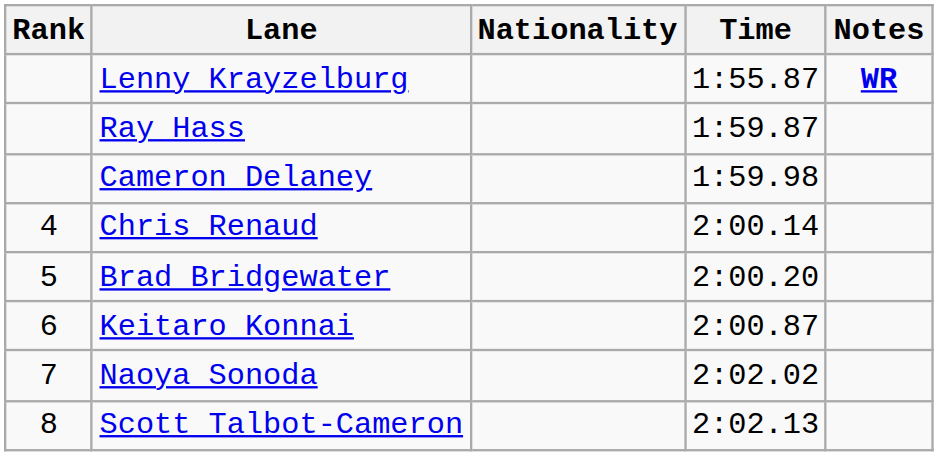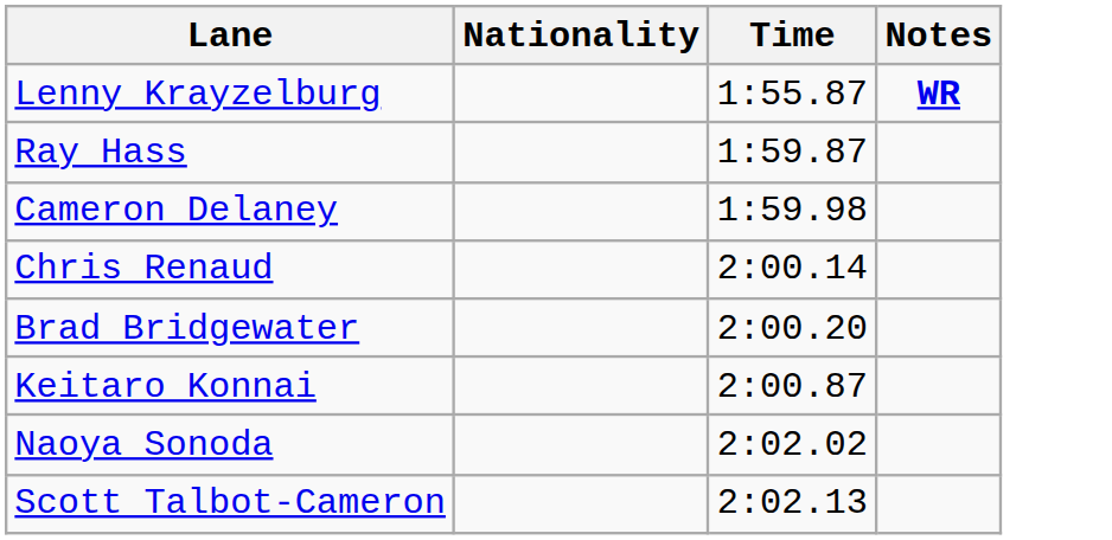 <table class="wikitable sortable" style="text-align:center">
 <tr>
-<th>Rank</th>
 <th>Lane</th>
 <th>Nationality</th>
 <th>Time</th>
 <th>Notes</th>
 </tr>
 <tr>
-<td></td>
 <td align=left><a href='#'>Lenny Krayzelburg</a></td>
 <td align=left></td>
 <td>1:55.87</td>
 <td><strong><a href='#'>WR</a></strong></td>
 </tr>
 <tr>
-<td></td>
 <td align=left><a href='#'>Ray Hass</a></td>
 <td align=left></td>
 <td>1:59.87</td>
 <td></td>
 </tr>
 <tr>
-<td></td>
 <td align=left><a href='#'>Cameron Delaney</a></td>
 <td align=left></td>
 <td>1:59.98</td>
 <td></td>
 </tr>
 <tr>
-<td>4</td>
 <td align=left><a href='#'>Chris Renaud</a></td>
 <td align=left></td>
 <td>2:00.14</td>
 <td></td>
 </tr>
 <tr>
-<td>5</td>
 <td align=left><a href='#'>Brad Bridgewater</a></td>
 <td align=left></td>
 <td>2:00.20</td>
 <td></td>
 </tr>
 <tr>
-<td>6</td>
 <td align=left><a href='#'>Keitaro Konnai</a></td>
 <td align=left></td>
 <td>2:00.87</td>
 <td></td>
 </tr>
 <tr>
-<td>7</td>
 <td align=left><a href='#'>Naoya Sonoda</a></td>
 <td align=left></td>
 <td>2:02.02</td>
 <td></td>
 </tr>
 <tr>
-<td>8</td>
 <td align=left><a href='#'>Scott Talbot-Cameron</a></td>
 <td align=left></td>
 <td>2:02.13</td>
 <td></td>
 </tr>
 </table>
